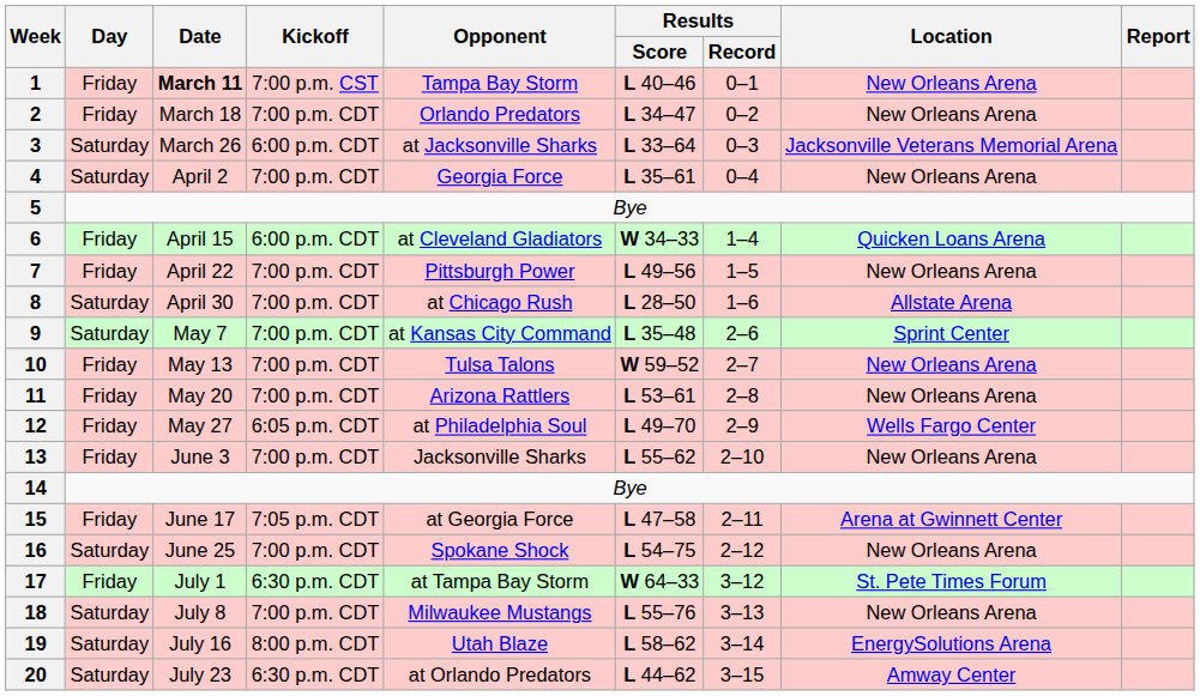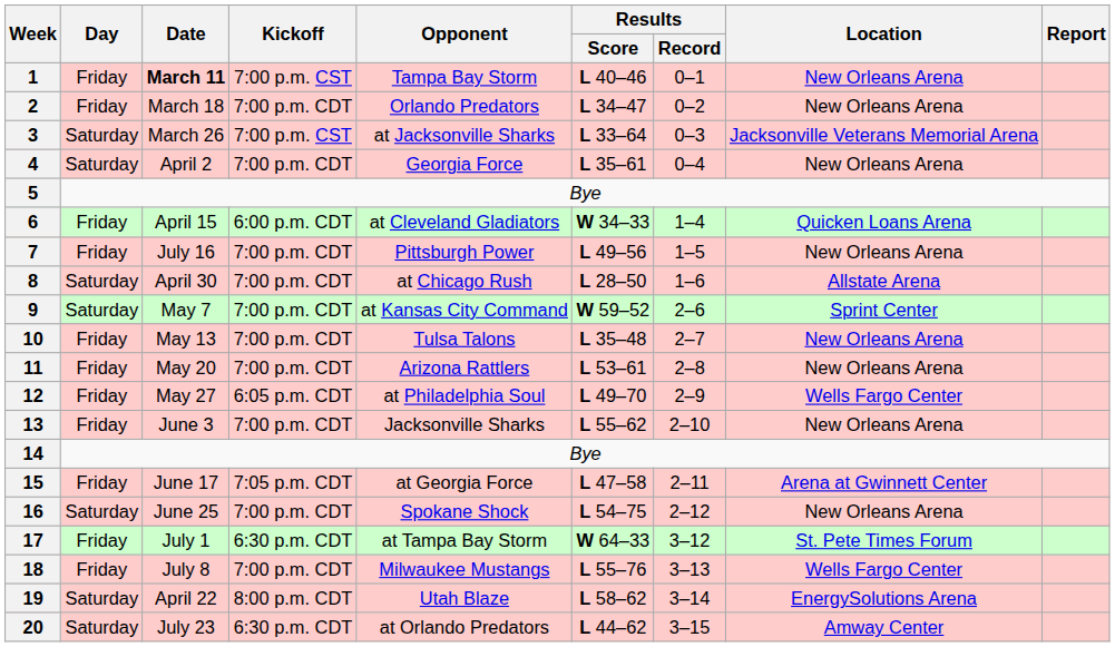 <table class="wikitable" style="font-size: 95%;">
 <tr>
 <th rowspan="2">Week</th>
 <th rowspan="2">Day</th>
 <th rowspan="2">Date</th>
 <th rowspan="2">Kickoff</th>
 <th rowspan="2">Opponent</th>
 <th colspan="2">Results</th>
 <th rowspan="2">Location</th>
 <th rowspan="2">Report</th>
 </tr>
 <tr>
 <th>Score</th>
 <th>Record</th>
 </tr>
 <tr style= background:#ffcccc;>
 <th align="center">1</th>
 <td align="center">Friday</td>
 <td align="center"><strong>March 11</strong></td>
 <td align="center">7:00 p.m. <a href='#'>CST</a></td>
 <td align="center"><a href='#'>Tampa Bay Storm</a></td>
 <td align="center"><strong>L</strong> 40–46</td>
 <td align="center">0–1</td>
 <td align="center"><a href='#'>New Orleans Arena</a></td>
 <td align="center"></td>
 </tr>
 <tr style= background:#ffcccc;>
 <th align="center">2</th>
 <td align="center">Friday</td>
 <td align="center">March 18</td>
 <td align="center">7:00 p.m. CDT</td>
 <td align="center"><a href='#'>Orlando Predators</a></td>
 <td align="center"><strong>L</strong> 34–47</td>
 <td align="center">0–2</td>
 <td align="center">New Orleans Arena</td>
 <td align="center"></td>
 </tr>
 <tr style= background:#ffcccc;>
 <th align="center">3</th>
 <td align="center">Saturday</td>
 <td align="center">March 26</td>
-<td align="center">6:00 p.m. CDT</td>
+<td align="center">7:00 p.m. <a href='#'>CST</a></td>
 <td align="center">at <a href='#'>Jacksonville Sharks</a></td>
 <td align="center"><strong>L</strong> 33–64</td>
 <td align="center">0–3</td>
 <td align="center"><a href='#'>Jacksonville Veterans Memorial Arena</a></td>
 <td align="center"></td>
 </tr>
 <tr style= background:#ffcccc;>
 <th align="center">4</th>
 <td align="center">Saturday</td>
 <td align="center">April 2</td>
 <td align="center">7:00 p.m. CDT</td>
 <td align="center"><a href='#'>Georgia Force</a></td>
 <td align="center"><strong>L</strong> 35–61</td>
 <td align="center">0–4</td>
 <td align="center">New Orleans Arena</td>
 <td align="center"></td>
 </tr>
 <tr style=>
 <th align="center">5</th>
 <td colspan="9" align="center" valign="middle"><em>Bye</em></td>
 </tr>
 <tr style= background:#ccffcc;>
 <th align="center">6</th>
 <td align="center">Friday</td>
 <td align="center">April 15</td>
 <td align="center">6:00 p.m. CDT</td>
 <td align="center">at <a href='#'>Cleveland Gladiators</a></td>
 <td align="center"><strong>W</strong> 34–33</td>
 <td align="center">1–4</td>
 <td align="center"><a href='#'>Quicken Loans Arena</a></td>
 <td align="center"></td>
 </tr>
 <tr style= background:#ffcccc;>
 <th align="center">7</th>
 <td align="center">Friday</td>
-<td align="center">April 22</td>
+<td align="center">July 16</td>
 <td align="center">7:00 p.m. CDT</td>
 <td align="center"><a href='#'>Pittsburgh Power</a></td>
 <td align="center"><strong>L</strong> 49–56</td>
 <td align="center">1–5</td>
 <td align="center">New Orleans Arena</td>
 <td align="center"></td>
 </tr>
 <tr style= background:#ffcccc;>
 <th align="center">8</th>
 <td align="center">Saturday</td>
 <td align="center">April 30</td>
 <td align="center">7:00 p.m. CDT</td>
 <td align="center">at <a href='#'>Chicago Rush</a></td>
 <td align="center"><strong>L</strong> 28–50</td>
 <td align="center">1–6</td>
 <td align="center"><a href='#'>Allstate Arena</a></td>
 <td align="center"></td>
 </tr>
 <tr style= background:#ccffcc;>
 <th align="center">9</th>
 <td align="center">Saturday</td>
 <td align="center">May 7</td>
 <td align="center">7:00 p.m. CDT</td>
 <td align="center">at <a href='#'>Kansas City Command</a></td>
-<td align="center"><strong>L</strong> 35–48</td>
+<td align="center"><strong>W</strong> 59–52</td>
 <td align="center">2–6</td>
 <td align="center"><a href='#'>Sprint Center</a></td>
 <td align="center"></td>
 </tr>
 <tr style= background:#ffcccc;>
 <th align="center">10</th>
 <td align="center">Friday</td>
 <td align="center">May 13</td>
 <td align="center">7:00 p.m. CDT</td>
 <td align="center"><a href='#'>Tulsa Talons</a></td>
-<td align="center"><strong>W</strong> 59–52</td>
+<td align="center"><strong>L</strong> 35–48</td>
 <td align="center">2–7</td>
 <td align="center"><a href='#'>New Orleans Arena</a></td>
 <td align="center"></td>
 </tr>
 <tr style= background:#ffcccc;>
 <th align="center">11</th>
 <td align="center">Friday</td>
 <td align="center">May 20</td>
 <td align="center">7:00 p.m. CDT</td>
 <td align="center"><a href='#'>Arizona Rattlers</a></td>
 <td align="center"><strong>L</strong> 53–61</td>
 <td align="center">2–8</td>
 <td align="center">New Orleans Arena</td>
 <td align="center"></td>
 </tr>
 <tr style= background:#ffcccc;>
 <th align="center">12</th>
 <td align="center">Friday</td>
 <td align="center">May 27</td>
 <td align="center">6:05 p.m. CDT</td>
 <td align="center">at <a href='#'>Philadelphia Soul</a></td>
 <td align="center"><strong>L</strong> 49–70</td>
 <td align="center">2–9</td>
 <td align="center"><a href='#'>Wells Fargo Center</a></td>
 <td align="center"></td>
 </tr>
 <tr style= background:#ffcccc;>
 <th align="center">13</th>
 <td align="center">Friday</td>
 <td align="center">June 3</td>
 <td align="center">7:00 p.m. CDT</td>
 <td align="center">Jacksonville Sharks</td>
 <td align="center"><strong>L</strong> 55–62</td>
 <td align="center">2–10</td>
 <td align="center">New Orleans Arena</td>
 <td align="center"></td>
 </tr>
 <tr style=>
 <th align="center">14</th>
 <td colspan="9" align="center" valign="middle"><em>Bye</em></td>
 </tr>
 <tr style= background:#ffcccc;>
 <th align="center">15</th>
 <td align="center">Friday</td>
 <td align="center">June 17</td>
 <td align="center">7:05 p.m. CDT</td>
 <td align="center">at Georgia Force</td>
 <td align="center"><strong>L</strong> 47–58</td>
 <td align="center">2–11</td>
 <td align="center"><a href='#'>Arena at Gwinnett Center</a></td>
 <td align="center"></td>
 </tr>
 <tr style= background:#ffcccc;>
 <th align="center">16</th>
 <td align="center">Saturday</td>
 <td align="center">June 25</td>
 <td align="center">7:00 p.m. CDT</td>
 <td align="center"><a href='#'>Spokane Shock</a></td>
 <td align="center"><strong>L</strong> 54–75</td>
 <td align="center">2–12</td>
 <td align="center">New Orleans Arena</td>
 <td align="center"></td>
 </tr>
 <tr style= background:#ccffcc;>
 <th align="center">17</th>
 <td align="center">Friday</td>
 <td align="center">July 1</td>
 <td align="center">6:30 p.m. CDT</td>
 <td align="center">at Tampa Bay Storm</td>
 <td align="center"><strong>W</strong> 64–33</td>
 <td align="center">3–12</td>
 <td align="center"><a href='#'>St. Pete Times Forum</a></td>
 <td align="center"></td>
 </tr>
 <tr style= background:#ffcccc;>
 <th align="center">18</th>
-<td align="center">Saturday</td>
+<td align="center">Friday</td>
 <td align="center">July 8</td>
 <td align="center">7:00 p.m. CDT</td>
 <td align="center"><a href='#'>Milwaukee Mustangs</a></td>
 <td align="center"><strong>L</strong> 55–76</td>
 <td align="center">3–13</td>
-<td align="center">New Orleans Arena</td>
+<td align="center"><a href='#'>Wells Fargo Center</a></td>
 <td align="center"></td>
 </tr>
 <tr style= background:#ffcccc;>
 <th align="center">19</th>
 <td align="center">Saturday</td>
-<td align="center">July 16</td>
+<td align="center">April 22</td>
 <td align="center">8:00 p.m. CDT</td>
 <td align="center"><a href='#'>Utah Blaze</a></td>
 <td align="center"><strong>L</strong> 58–62</td>
 <td align="center">3–14</td>
 <td align="center"><a href='#'>EnergySolutions Arena</a></td>
 <td align="center"></td>
 </tr>
 <tr style= background:#ffcccc;>
 <th align="center">20</th>
 <td align="center">Saturday</td>
 <td align="center">July 23</td>
 <td align="center">6:30 p.m. CDT</td>
 <td align="center">at Orlando Predators</td>
 <td align="center"><strong>L</strong> 44–62</td>
 <td align="center">3–15</td>
 <td align="center"><a href='#'>Amway Center</a></td>
 <td align="center"></td>
 </tr>
 </table>
